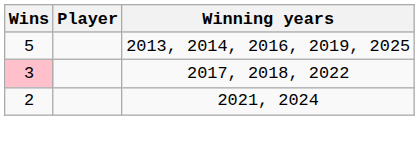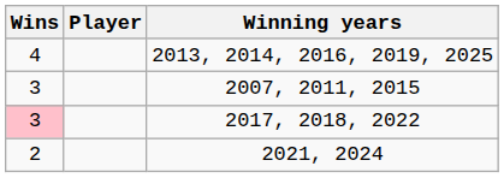 <table class="wikitable sortable">
 <tr>
 <th>Wins</th>
 <th>Player</th>
 <th>Winning years</th>
 </tr>
 <tr>
-<td align="center">5</td>
+<td align="center">4</td>
 <td></td>
 <td align="center">2013, 2014, 2016, 2019, 2025</td>
+</tr>
+<tr>
+<td align="center">3</td>
+<td></td>
+<td align="center">2007, 2011, 2015</td>
 </tr>
 <tr>
 <td align="center" style="background: pink;">3</td>
 <td></td>
 <td align="center">2017, 2018, 2022</td>
 </tr>
 <tr>
 <td align="center">2</td>
 <td></td>
 <td align="center">2021, 2024</td>
 </tr>
 </table>
